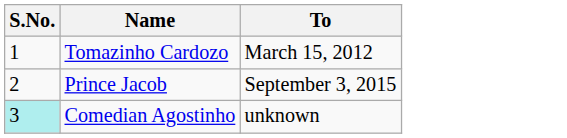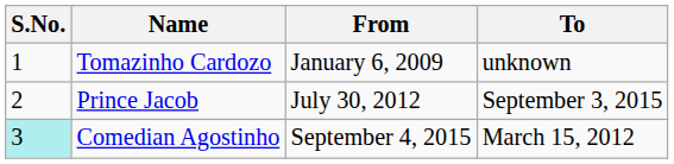 <table class="wikitable sortable plainrowheaders" style="font-size: 100%">
 <tr>
 <th scope="col">S.No.</th>
 <th scope="col">Name</th>
+<th scope="col">From</th>
 <th scope="col">To</th>
 </tr>
 <tr>
 <td>1</td>
 <td><a href='#'>Tomazinho Cardozo</a></td>
-<td>March 15, 2012</td>
+<td>January 6, 2009</td>
+<td>unknown</td>
 </tr>
 <tr>
 <td>2</td>
 <td><a href='#'>Prince Jacob</a></td>
+<td>July 30, 2012</td>
 <td>September 3, 2015</td>
 </tr>
 <tr>
 <td style="background: paleturquoise;">3</td>
 <td><a href='#'>Comedian Agostinho</a></td>
-<td>unknown</td>
+<td>September 4, 2015</td>
+<td>March 15, 2012</td>
 </tr>
 </table>
